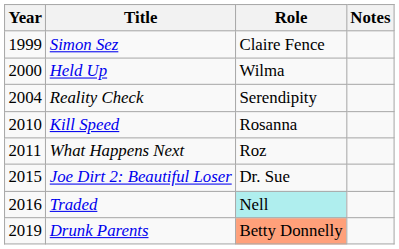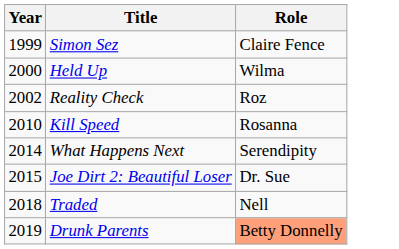 <table class="wikitable sortable">
 <tr>
 <th>Year</th>
 <th>Title</th>
 <th>Role</th>
-<th class="unsortable">Notes</th>
 </tr>
 <tr>
 <td>1999</td>
 <td><em><a href='#'>Simon Sez</a></em></td>
 <td>Claire Fence</td>
-<td></td>
 </tr>
 <tr>
 <td>2000</td>
 <td><em><a href='#'>Held Up</a></em></td>
 <td>Wilma</td>
-<td></td>
 </tr>
 <tr>
-<td>2004</td>
+<td>2002</td>
 <td><em>Reality Check</em></td>
-<td>Serendipity</td>
-<td></td>
+<td>Roz</td>
 </tr>
 <tr>
 <td>2010</td>
 <td><em><a href='#'>Kill Speed</a></em></td>
 <td>Rosanna</td>
-<td></td>
 </tr>
 <tr>
-<td>2011</td>
+<td>2014</td>
 <td><em>What Happens Next</em></td>
-<td>Roz</td>
-<td></td>
+<td>Serendipity</td>
 </tr>
 <tr>
 <td>2015</td>
 <td><em><a href='#'>Joe Dirt 2: Beautiful Loser</a></em></td>
 <td>Dr. Sue</td>
-<td></td>
 </tr>
 <tr>
-<td>2016</td>
+<td>2018</td>
 <td><em><a href='#'>Traded</a></em></td>
-<td style="background: paleturquoise;">Nell</td>
-<td></td>
+<td>Nell</td>
 </tr>
 <tr>
 <td>2019</td>
 <td><em><a href='#'>Drunk Parents</a></em></td>
 <td style="background: lightsalmon;">Betty Donnelly</td>
-<td></td>
 </tr>
 </table>
